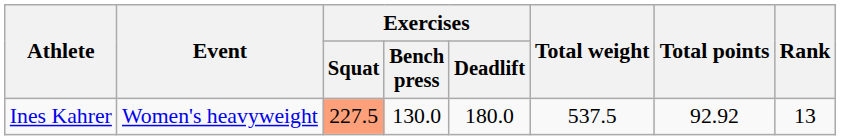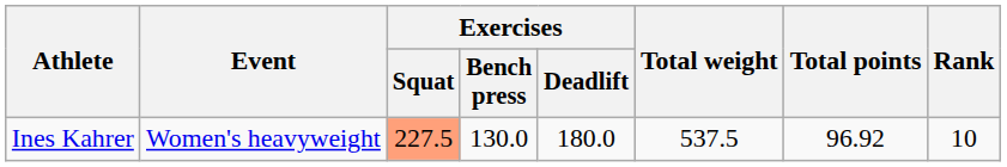 <table class=wikitable style="font-size:90%">
 <tr>
 <th rowspan="2">Athlete</th>
 <th rowspan="2">Event</th>
 <th colspan="3">Exercises</th>
 <th rowspan="2">Total weight</th>
 <th rowspan="2">Total points</th>
 <th rowspan="2">Rank</th>
 </tr>
 <tr style="font-size:95%">
 <th>Squat</th>
 <th>Bench<br>press</th>
 <th>Deadlift</th>
 </tr>
 <tr align=center>
 <td align=left><a href='#'>Ines Kahrer</a></td>
 <td align=left><a href='#'>Women's heavyweight</a></td>
 <td style="background: lightsalmon;">227.5</td>
 <td>130.0</td>
 <td>180.0</td>
 <td>537.5</td>
-<td>92.92</td>
-<td>13</td>
+<td>96.92</td>
+<td>10</td>
 </tr>
 </table>
